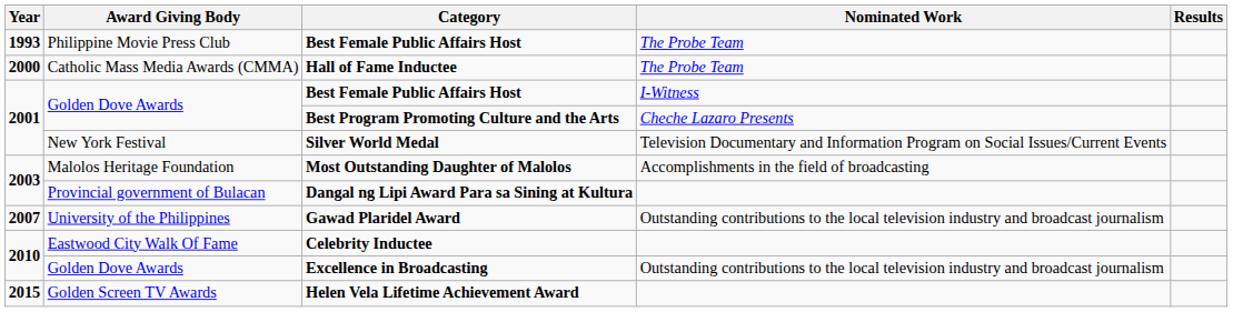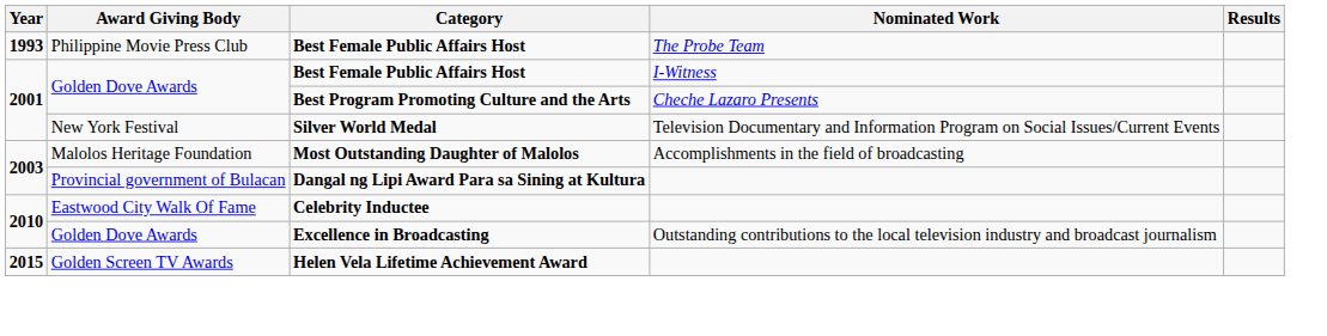 <table class="wikitable">
 <tr>
 <th>Year</th>
 <th>Award Giving Body</th>
 <th>Category</th>
 <th>Nominated Work</th>
 <th>Results</th>
 </tr>
 <tr>
 <td><strong>1993</strong></td>
 <td>Philippine Movie Press Club</td>
 <td><strong>Best Female Public Affairs Host</strong></td>
-<td><em><a href='#'>The Probe Team</a></em></td>
-<td></td>
-</tr>
-<tr>
-<td><strong>2000</strong></td>
-<td>Catholic Mass Media Awards (CMMA)</td>
-<td><strong>Hall of Fame Inductee</strong></td>
 <td><em><a href='#'>The Probe Team</a></em></td>
 <td></td>
 </tr>
 <tr>
 <td rowspan=3><strong>2001</strong></td>
 <td rowspan=2><a href='#'>Golden Dove Awards</a></td>
 <td><strong>Best Female Public Affairs Host</strong></td>
 <td><em><a href='#'>I-Witness</a></em></td>
 <td></td>
 </tr>
 <tr>
 <td><strong>Best Program Promoting Culture and the Arts</strong></td>
 <td><em><a href='#'>Cheche Lazaro Presents</a></em></td>
 <td></td>
 </tr>
 <tr>
 <td>New York Festival</td>
 <td><strong>Silver World Medal</strong></td>
 <td>Television Documentary and Information Program on Social Issues/Current Events</td>
 <td></td>
 </tr>
 <tr>
 <td rowspan=2><strong>2003</strong></td>
 <td>Malolos Heritage Foundation</td>
 <td><strong>Most Outstanding Daughter of Malolos</strong></td>
 <td>Accomplishments in the field of broadcasting</td>
 <td></td>
 </tr>
 <tr>
 <td><a href='#'>Provincial government of Bulacan</a></td>
 <td><strong>Dangal ng Lipi Award Para sa Sining at Kultura</strong></td>
 <td></td>
 <td></td>
 </tr>
 <tr>
-<td><strong>2007</strong></td>
-<td><a href='#'>University of the Philippines</a></td>
-<td><strong>Gawad Plaridel Award</strong></td>
-<td>Outstanding contributions to the local television industry and broadcast journalism</td>
-<td></td>
-</tr>
-<tr>
 <td rowspan=2><strong>2010</strong></td>
 <td><a href='#'>Eastwood City Walk Of Fame</a></td>
 <td><strong>Celebrity Inductee</strong></td>
 <td></td>
 <td></td>
 </tr>
 <tr>
 <td><a href='#'>Golden Dove Awards</a></td>
 <td><strong>Excellence in Broadcasting</strong></td>
 <td>Outstanding contributions to the local television industry and broadcast journalism</td>
 <td></td>
 </tr>
 <tr>
 <td><strong>2015</strong></td>
 <td><a href='#'>Golden Screen TV Awards</a></td>
 <td><strong>Helen Vela Lifetime Achievement Award</strong></td>
 <td></td>
 <td></td>
 </tr>
 </table>
